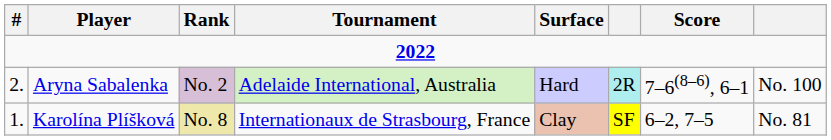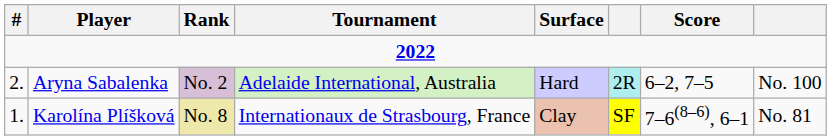 <table class="wikitable sortable">
 <tr>
 <th>#</th>
 <th>Player</th>
 <th>Rank</th>
 <th>Tournament</th>
 <th>Surface</th>
 <th></th>
 <th class="unsortable">Score</th>
 <th></th>
 </tr>
 <tr>
 <td colspan=8 style=text-align:center><strong><a href='#'>2022</a></strong></td>
 </tr>
 <tr>
 <td>2.</td>
 <td> <a href='#'>Aryna Sabalenka</a></td>
 <td bgcolor=thistle>No. 2</td>
 <td bgcolor=d4f1c5><a href='#'>Adelaide International</a>, Australia</td>
 <td bgcolor=ccccff>Hard</td>
 <td bgcolor=afeeee>2R</td>
-<td>7–6<sup>(8–6)</sup>, 6–1</td>
+<td>6–2, 7–5</td>
 <td>No. 100</td>
 </tr>
 <tr>
 <td>1.</td>
 <td> <a href='#'>Karolína Plíšková</a></td>
 <td bgcolor=eee8AA>No. 8</td>
 <td><a href='#'>Internationaux de Strasbourg</a>, France</td>
 <td bgcolor=ebc2af>Clay</td>
 <td bgcolor=yellow>SF</td>
-<td>6–2, 7–5</td>
+<td>7–6<sup>(8–6)</sup>, 6–1</td>
 <td>No. 81</td>
 </tr>
 </table>
